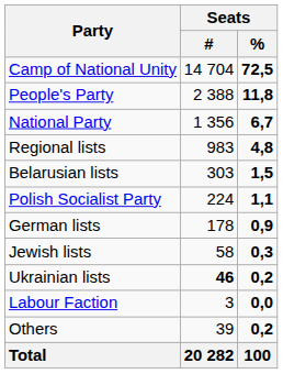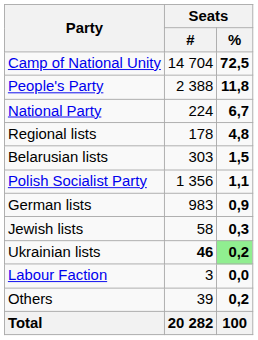 <table class="wikitable" style="text-align:right;">
 <tr>
 <th rowspan="2">Party</th>
 <th colspan="2">Seats</th>
 </tr>
 <tr>
 <th>#</th>
 <th>%</th>
 </tr>
 <tr>
 <td style="text-align: left"><a href='#'>Camp of National Unity</a></td>
 <td>14 704</td>
 <td><strong>72,5</strong></td>
 </tr>
 <tr>
 <td style="text-align: left"><a href='#'>People's Party</a></td>
 <td>2 388</td>
 <td><strong>11,8</strong></td>
 </tr>
 <tr>
 <td style="text-align: left"><a href='#'>National Party</a></td>
-<td>1 356</td>
+<td>224</td>
 <td><strong>6,7</strong></td>
 </tr>
 <tr>
 <td style="text-align: left">Regional lists</td>
-<td>983</td>
+<td>178</td>
 <td><strong>4,8</strong></td>
 </tr>
 <tr>
 <td style="text-align: left">Belarusian lists</td>
 <td>303</td>
 <td><strong>1,5</strong></td>
 </tr>
 <tr>
 <td style="text-align: left"><a href='#'>Polish Socialist Party</a></td>
-<td>224</td>
+<td>1 356</td>
 <td><strong>1,1</strong></td>
 </tr>
 <tr>
 <td style="text-align: left">German lists</td>
-<td>178</td>
+<td>983</td>
 <td><strong>0,9</strong></td>
 </tr>
 <tr>
 <td style="text-align: left">Jewish lists</td>
 <td>58</td>
 <td><strong>0,3</strong></td>
 </tr>
 <tr>
 <td style="text-align: left">Ukrainian lists</td>
 <td><strong>46</strong></td>
-<td><strong>0,2</strong></td>
+<td style="background: lightgreen;"><strong>0,2</strong></td>
 </tr>
 <tr>
 <td style="text-align: left"><a href='#'>Labour Faction</a></td>
 <td>3</td>
 <td><strong>0,0</strong></td>
 </tr>
 <tr>
 <td style="text-align: left">Others</td>
 <td>39</td>
 <td><strong>0,2</strong></td>
 </tr>
 <tr>
 <th style="text-align: left">Total</th>
 <th>20 282</th>
 <th>100</th>
 </tr>
 </table>
